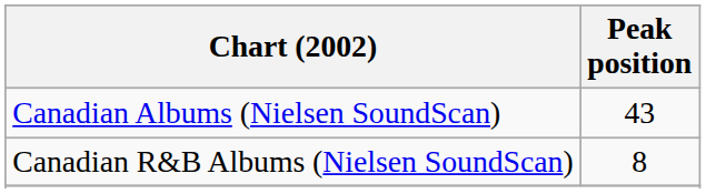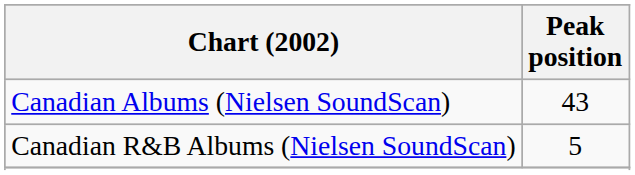 <table class="wikitable sortable plainrowheaders">
 <tr>
 <th>Chart (2002)</th>
 <th>Peak<br>position</th>
 </tr>
 <tr>
 <td><a href='#'>Canadian Albums</a> (<a href='#'>Nielsen SoundScan</a>)</td>
 <td align="center">43</td>
 </tr>
 <tr>
 <td>Canadian R&B Albums (<a href='#'>Nielsen SoundScan</a>)</td>
-<td style="text-align:center;">8</td>
+<td style="text-align:center;">5</td>
 </tr>
 <tr>
 </tr>
 <tr>
 </tr>
 </table>
